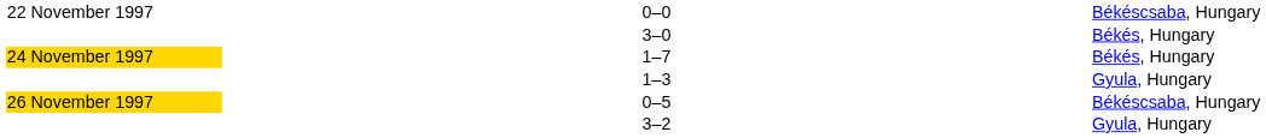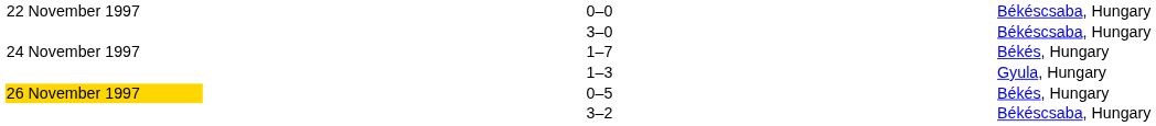 <table cellspacing=1 width=85%>
 <tr>
 <th width=15%></th>
 <th width=25%></th>
 <th width=10%></th>
 <th width=25%></th>
 <th width=25%></th>
 </tr>
 <tr>
 <td>22 November 1997</td>
 <td align=right></td>
 <td align=center>0–0</td>
 <td></td>
 <td><a href='#'>Békéscsaba</a>, Hungary</td>
 </tr>
 <tr>
 <td></td>
 <td align=right></td>
 <td align=center>3–0</td>
 <td></td>
-<td><a href='#'>Békés</a>, Hungary</td>
+<td><a href='#'>Békéscsaba</a>, Hungary</td>
 </tr>
 <tr>
-<td style="background: gold;">24 November 1997</td>
+<td>24 November 1997</td>
 <td align=right></td>
 <td align=center>1–7</td>
 <td></td>
 <td><a href='#'>Békés</a>, Hungary</td>
 </tr>
 <tr>
 <td></td>
 <td align=right></td>
 <td align=center>1–3</td>
 <td></td>
 <td><a href='#'>Gyula</a>, Hungary</td>
 </tr>
 <tr>
 <td style="background: gold;">26 November 1997</td>
 <td align=right></td>
 <td align=center>0–5</td>
 <td></td>
-<td><a href='#'>Békéscsaba</a>, Hungary</td>
+<td><a href='#'>Békés</a>, Hungary</td>
 </tr>
 <tr>
 <td></td>
 <td align=right></td>
 <td align=center>3–2</td>
 <td></td>
-<td><a href='#'>Gyula</a>, Hungary</td>
+<td><a href='#'>Békéscsaba</a>, Hungary</td>
 </tr>
 </table>
